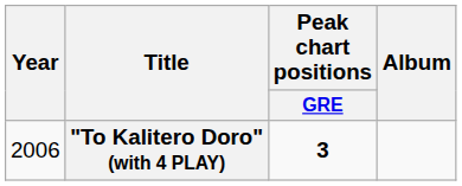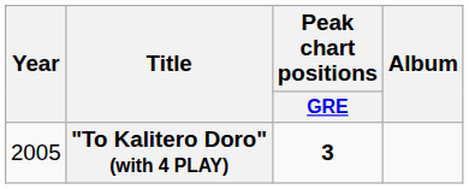 <table class="wikitable plainrowheaders" style="text-align:center;">
 <tr>
 <th scope="col" rowspan="2">Year</th>
 <th scope="col" rowspan="2">Title</th>
 <th scope="col">Peak chart positions</th>
 <th scope="col" rowspan="2">Album</th>
 </tr>
 <tr>
 <th scope="col" style="width:3em;font-size:85%;"><a href='#'>GRE</a><br></th>
 </tr>
 <tr>
-<td>2006</td>
+<td>2005</td>
 <th scope="row">"To Kalitero Doro"<br><small>(with 4 PLAY)</small></th>
 <td><strong>3</strong></td>
 <td></td>
 </tr>
 </table>
